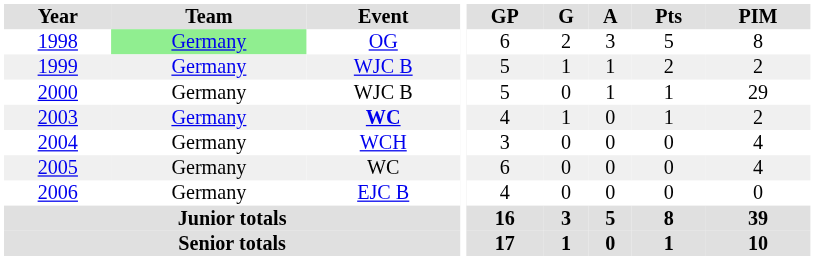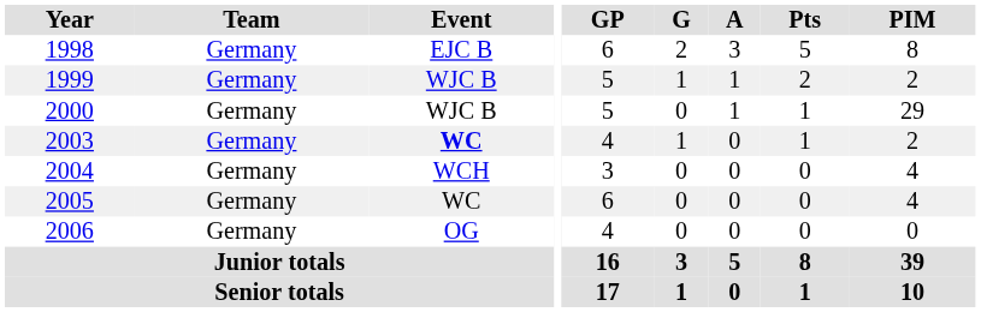 <table border="0" cellpadding="1" cellspacing="0" ID="Table3" style="text-align:center; width:40em">
 <tr ALIGN="center" bgcolor="#e0e0e0">
 <th>Year</th>
 <th>Team</th>
 <th>Event</th>
 <th rowspan="99" bgcolor="#ffffff"></th>
 <th>GP</th>
 <th>G</th>
 <th>A</th>
 <th>Pts</th>
 <th>PIM</th>
 </tr>
 <tr>
 <td><a href='#'>1998</a></td>
-<td style="background: lightgreen;"><a href='#'>Germany</a></td>
-<td><a href='#'>OG</a></td>
+<td><a href='#'>Germany</a></td>
+<td><a href='#'>EJC B</a></td>
 <td>6</td>
 <td>2</td>
 <td>3</td>
 <td>5</td>
 <td>8</td>
 </tr>
 <tr bgcolor="#f0f0f0">
 <td><a href='#'>1999</a></td>
 <td><a href='#'>Germany</a></td>
 <td><a href='#'>WJC B</a></td>
 <td>5</td>
 <td>1</td>
 <td>1</td>
 <td>2</td>
 <td>2</td>
 </tr>
 <tr>
 <td><a href='#'>2000</a></td>
 <td>Germany</td>
 <td>WJC B</td>
 <td>5</td>
 <td>0</td>
 <td>1</td>
 <td>1</td>
 <td>29</td>
 </tr>
 <tr bgcolor="#f0f0f0">
 <td><a href='#'>2003</a></td>
 <td><a href='#'>Germany</a></td>
 <td><strong><a href='#'>WC</a></strong></td>
 <td>4</td>
 <td>1</td>
 <td>0</td>
 <td>1</td>
 <td>2</td>
 </tr>
 <tr>
 <td><a href='#'>2004</a></td>
 <td>Germany</td>
 <td><a href='#'>WCH</a></td>
 <td>3</td>
 <td>0</td>
 <td>0</td>
 <td>0</td>
 <td>4</td>
 </tr>
 <tr bgcolor="#f0f0f0">
 <td><a href='#'>2005</a></td>
 <td>Germany</td>
 <td>WC</td>
 <td>6</td>
 <td>0</td>
 <td>0</td>
 <td>0</td>
 <td>4</td>
 </tr>
 <tr>
 <td><a href='#'>2006</a></td>
 <td>Germany</td>
-<td><a href='#'>EJC B</a></td>
+<td><a href='#'>OG</a></td>
 <td>4</td>
 <td>0</td>
 <td>0</td>
 <td>0</td>
 <td>0</td>
 </tr>
 <tr style="background: #e0e0e0;">
 <th colspan="3">Junior totals</th>
 <th>16</th>
 <th>3</th>
 <th>5</th>
 <th>8</th>
 <th>39</th>
 </tr>
 <tr style="background: #e0e0e0;">
 <th colspan="3">Senior totals</th>
 <th>17</th>
 <th>1</th>
 <th>0</th>
 <th>1</th>
 <th>10</th>
 </tr>
 </table>
